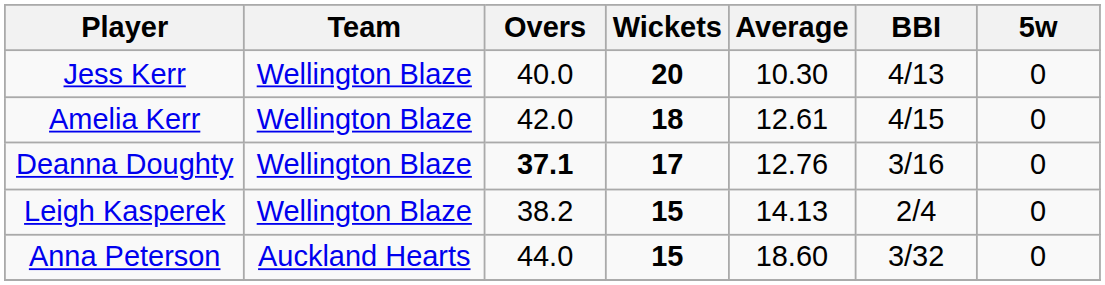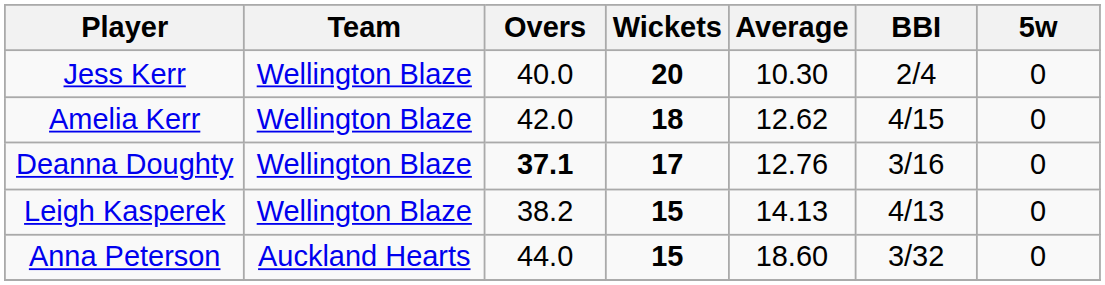 <table class="wikitable" style="text-align:center">
 <tr>
 <th width=125>Player</th>
 <th width=125>Team</th>
 <th width=60>Overs</th>
 <th width=60>Wickets</th>
 <th width=60>Average</th>
 <th width=60>BBI</th>
 <th width=60>5w</th>
 </tr>
 <tr>
 <td><a href='#'>Jess Kerr</a></td>
 <td><a href='#'>Wellington Blaze</a></td>
 <td>40.0</td>
 <td><strong>20</strong></td>
 <td>10.30</td>
-<td>4/13</td>
+<td>2/4</td>
 <td>0</td>
 </tr>
 <tr>
 <td><a href='#'>Amelia Kerr</a></td>
 <td><a href='#'>Wellington Blaze</a></td>
 <td>42.0</td>
 <td><strong>18</strong></td>
-<td>12.61</td>
+<td>12.62</td>
 <td>4/15</td>
 <td>0</td>
 </tr>
 <tr>
 <td><a href='#'>Deanna Doughty</a></td>
 <td><a href='#'>Wellington Blaze</a></td>
 <td><strong>37.1</strong></td>
 <td><strong>17</strong></td>
 <td>12.76</td>
 <td>3/16</td>
 <td>0</td>
 </tr>
 <tr>
 <td><a href='#'>Leigh Kasperek</a></td>
 <td><a href='#'>Wellington Blaze</a></td>
 <td>38.2</td>
 <td><strong>15</strong></td>
 <td>14.13</td>
-<td>2/4</td>
+<td>4/13</td>
 <td>0</td>
 </tr>
 <tr>
 <td><a href='#'>Anna Peterson</a></td>
 <td><a href='#'>Auckland Hearts</a></td>
 <td>44.0</td>
 <td><strong>15</strong></td>
 <td>18.60</td>
 <td>3/32</td>
 <td>0</td>
 </tr>
 <tr>
 </tr>
 </table>
